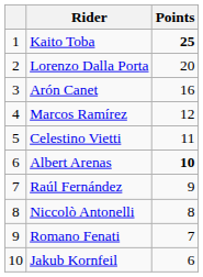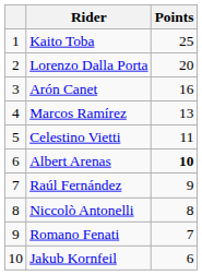 <table class="wikitable" style="font-size: 95%;">
 <tr>
 <th></th>
 <th>Rider</th>
 <th>Points</th>
 </tr>
 <tr>
 <td align=center>1</td>
 <td> <a href='#'>Kaito Toba</a></td>
-<td align=right><strong>25</strong></td>
+<td align=right>25</td>
 </tr>
 <tr>
 <td align=center>2</td>
 <td> <a href='#'>Lorenzo Dalla Porta</a></td>
 <td align=right>20</td>
 </tr>
 <tr>
 <td align=center>3</td>
 <td> <a href='#'>Arón Canet</a></td>
 <td align=right>16</td>
 </tr>
 <tr>
 <td align=center>4</td>
 <td> <a href='#'>Marcos Ramírez</a></td>
-<td align=right>12</td>
+<td align=right>13</td>
 </tr>
 <tr>
 <td align=center>5</td>
 <td> <a href='#'>Celestino Vietti</a></td>
 <td align=right>11</td>
 </tr>
 <tr>
 <td align=center>6</td>
 <td> <a href='#'>Albert Arenas</a></td>
 <td align=right><strong>10</strong></td>
 </tr>
 <tr>
 <td align=center>7</td>
 <td> <a href='#'>Raúl Fernández</a></td>
 <td align=right>9</td>
 </tr>
 <tr>
 <td align=center>8</td>
 <td> <a href='#'>Niccolò Antonelli</a></td>
 <td align=right>8</td>
 </tr>
 <tr>
 <td align=center>9</td>
 <td> <a href='#'>Romano Fenati</a></td>
 <td align=right>7</td>
 </tr>
 <tr>
 <td align=center>10</td>
 <td> <a href='#'>Jakub Kornfeil</a></td>
 <td align=right>6</td>
 </tr>
 </table>
